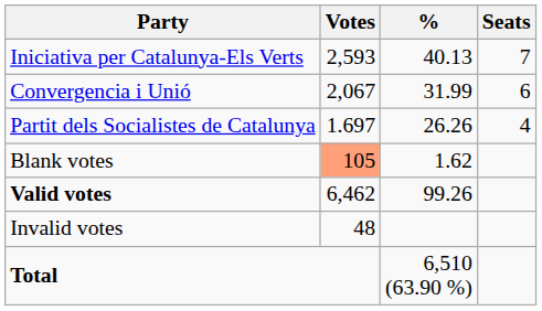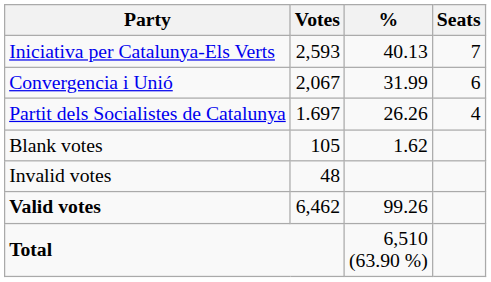 <table class="wikitable" border="1">
 <tr style="background-color:#E9E9E9">
 <th>Party</th>
 <th>Votes</th>
 <th>%</th>
 <th>Seats</th>
 </tr>
 <tr>
 <td><a href='#'>Iniciativa per Catalunya-Els Verts</a></td>
 <td align="right">2,593</td>
 <td align="right">40.13</td>
 <td align="right">7</td>
 </tr>
 <tr>
 <td><a href='#'>Convergencia i Unió</a></td>
 <td align="right">2,067</td>
 <td align="right">31.99</td>
 <td align="right">6</td>
 </tr>
 <tr>
 <td><a href='#'>Partit dels Socialistes de Catalunya</a></td>
 <td align="right">1.697</td>
 <td align="right">26.26</td>
 <td align="right">4</td>
 </tr>
 <tr>
 <td>Blank votes</td>
-<td align="right" style="background: lightsalmon;">105</td>
+<td align="right">105</td>
 <td align="right">1.62</td>
+<td> </td>
+</tr>
+<tr>
+<td>Invalid votes</td>
+<td align="right">48</td>
+<td> </td>
 <td> </td>
 </tr>
 <tr>
 <td><strong>Valid votes</strong></td>
 <td align="right">6,462</td>
 <td align="right">99.26</td>
 <td> </td>
 </tr>
 <tr>
-<td>Invalid votes</td>
-<td align="right">48</td>
-<td> </td>
-<td> </td>
-</tr>
-<tr>
 <td colspan="2"><strong>Total</strong></td>
 <td align="right">6,510<br>(63.90 %)</td>
 <td></td>
 </tr>
 </table>
